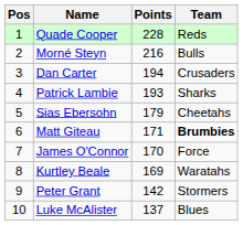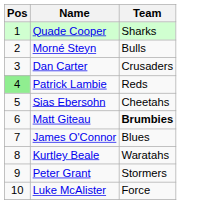 <table class="wikitable" style="text-align:center">
 <tr>
 <th>Pos</th>
 <th>Name</th>
-<th>Points</th>
 <th>Team</th>
 </tr>
 <tr style="background:#d0ffd0">
 <td>1</td>
 <td style="text-align:left"><a href='#'>Quade Cooper</a></td>
-<td>228</td>
-<td style="text-align:left">Reds</td>
+<td style="text-align:left">Sharks</td>
 </tr>
 <tr>
 <td>2</td>
 <td style="text-align:left"><a href='#'>Morné Steyn</a></td>
-<td>216</td>
 <td style="text-align:left">Bulls</td>
 </tr>
 <tr>
 <td>3</td>
 <td style="text-align:left"><a href='#'>Dan Carter</a></td>
-<td>194</td>
 <td style="text-align:left">Crusaders</td>
 </tr>
 <tr>
-<td>4</td>
+<td style="background: lightgreen;">4</td>
 <td style="text-align:left"><a href='#'>Patrick Lambie</a></td>
-<td>193</td>
-<td style="text-align:left">Sharks</td>
+<td style="text-align:left">Reds</td>
 </tr>
 <tr>
 <td>5</td>
 <td style="text-align:left"><a href='#'>Sias Ebersohn</a></td>
-<td>179</td>
 <td style="text-align:left">Cheetahs</td>
 </tr>
 <tr>
 <td>6</td>
 <td style="text-align:left"><a href='#'>Matt Giteau</a></td>
-<td>171</td>
 <td style="text-align:left"><strong>Brumbies</strong></td>
 </tr>
 <tr>
 <td>7</td>
 <td style="text-align:left"><a href='#'>James O'Connor</a></td>
-<td>170</td>
-<td style="text-align:left">Force</td>
+<td style="text-align:left">Blues</td>
 </tr>
 <tr>
 <td>8</td>
 <td style="text-align:left"><a href='#'>Kurtley Beale</a></td>
-<td>169</td>
 <td style="text-align:left">Waratahs</td>
 </tr>
 <tr>
 <td>9</td>
 <td style="text-align:left"><a href='#'>Peter Grant</a></td>
-<td>142</td>
 <td style="text-align:left">Stormers</td>
 </tr>
 <tr>
 <td>10</td>
 <td style="text-align:left"><a href='#'>Luke McAlister</a></td>
-<td>137</td>
-<td style="text-align:left">Blues</td>
+<td style="text-align:left">Force</td>
 </tr>
 </table>
